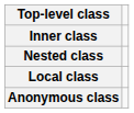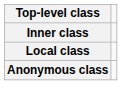 <table class="wikitable">
 <tr>
 <th>Top-level class</th>
 <td></td>
 </tr>
 <tr>
 <th>Inner class</th>
-<td></td>
-</tr>
-<tr>
-<th>Nested class</th>
 <td></td>
 </tr>
 <tr>
 <th>Local class</th>
 <td></td>
 </tr>
 <tr>
 <th>Anonymous class</th>
 <td></td>
 </tr>
 </table>
